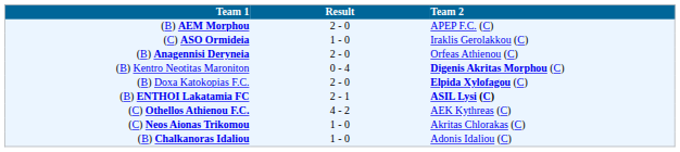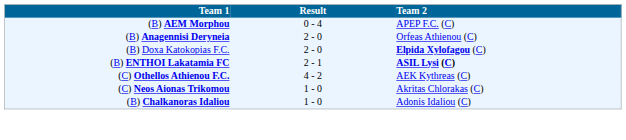 <table cellspacing="0" style="background: #EBF5FF; border: 1px #aaa solid; border-collapse: collapse; font-size: 95%;" width=60%>
 <tr bgcolor=#006699 style="color:white;">
 <th width=30% align="right">Team 1</th>
 <th width=22% align="center">Result</th>
 <th width=30% align="left">Team 2</th>
 </tr>
 <tr>
 <td align=right>(<a href='#'>B</a>) <strong><a href='#'>AEM Morphou</a></strong></td>
-<td align=center>2 - 0</td>
+<td align=center>0 - 4</td>
 <td align=left><a href='#'>APEP F.C.</a> (<a href='#'>C</a>)</td>
-</tr>
-<tr>
-<td align=right>(<a href='#'>C</a>) <strong><a href='#'>ASO Ormideia</a></strong></td>
-<td align=center>1 - 0</td>
-<td align=left><a href='#'>Iraklis Gerolakkou</a> (<a href='#'>C</a>)</td>
 </tr>
 <tr>
 <td align=right>(<a href='#'>B</a>) <strong><a href='#'>Anagennisi Deryneia</a></strong></td>
 <td align=center>2 - 0</td>
 <td align=left><a href='#'>Orfeas Athienou</a> (<a href='#'>C</a>)</td>
-</tr>
-<tr>
-<td align=right>(<a href='#'>B</a>) <a href='#'>Kentro Neotitas Maroniton</a></td>
-<td align=center>0 - 4</td>
-<td align=left><strong><a href='#'>Digenis Akritas Morphou</a></strong> (<a href='#'>C</a>)</td>
 </tr>
 <tr>
 <td align=right>(<a href='#'>B</a>) <a href='#'>Doxa Katokopias F.C.</a></td>
 <td align=center>2 - 0</td>
 <td align=left><strong><a href='#'>Elpida Xylofagou</a></strong> (<a href='#'>C</a>)</td>
 </tr>
 <tr>
 <td align=right>(<a href='#'>B</a>) <strong><a href='#'>ENTHOI Lakatamia FC</a></strong></td>
 <td align=center>2 - 1</td>
 <td align=left><strong><a href='#'>ASIL Lysi</a> (<a href='#'>C</a>)</strong></td>
 </tr>
 <tr>
 <td align=right>(<a href='#'>C</a>) <strong><a href='#'>Othellos Athienou F.C.</a></strong></td>
 <td align=center>4 - 2</td>
 <td align=left><a href='#'>AEK Kythreas</a> (<a href='#'>C</a>)</td>
 </tr>
 <tr>
 <td align=right>(<a href='#'>C</a>) <strong><a href='#'>Neos Aionas Trikomou</a></strong></td>
 <td align=center>1 - 0</td>
 <td align=left><a href='#'>Akritas Chlorakas</a> (<a href='#'>C</a>)</td>
 </tr>
 <tr>
 <td align=right>(<a href='#'>B</a>) <strong><a href='#'>Chalkanoras Idaliou</a></strong></td>
 <td align=center>1 - 0</td>
 <td align=left><a href='#'>Adonis Idaliou</a> (<a href='#'>C</a>)</td>
 </tr>
 <tr>
 </tr>
 </table>
